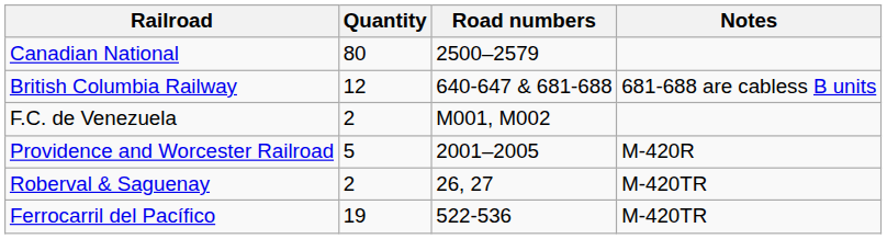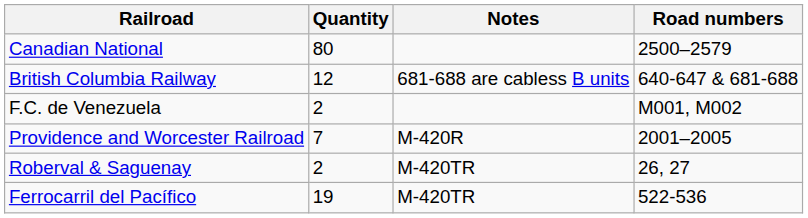 <table class="wikitable">
 <tr>
 <th>Railroad</th>
 <th>Quantity</th>
+<th>Notes</th>
 <th>Road numbers</th>
-<th>Notes</th>
 </tr>
 <tr>
 <td><a href='#'>Canadian National</a></td>
 <td>80</td>
+<td></td>
 <td>2500–2579</td>
-<td></td>
 </tr>
 <tr 3502 and 3508 were used as generators during an ice storm in 1998.>
 <td><a href='#'>British Columbia Railway</a></td>
 <td>12</td>
+<td>681-688 are cabless <a href='#'>B units</a></td>
 <td>640-647 & 681-688</td>
-<td>681-688 are cabless <a href='#'>B units</a></td>
 </tr>
 <tr>
 <td>F.C. de Venezuela</td>
 <td>2</td>
+<td></td>
 <td>M001, M002</td>
-<td></td>
 </tr>
 <tr>
 <td><a href='#'>Providence and Worcester Railroad</a></td>
-<td>5</td>
+<td>7</td>
+<td>M-420R</td>
 <td>2001–2005</td>
-<td>M-420R</td>
 </tr>
 <tr>
 <td><a href='#'>Roberval & Saguenay</a></td>
 <td>2</td>
+<td>M-420TR</td>
 <td>26, 27</td>
-<td>M-420TR</td>
 </tr>
 <tr>
 <td><a href='#'>Ferrocarril del Pacífico</a></td>
 <td>19</td>
+<td>M-420TR</td>
 <td>522-536</td>
-<td>M-420TR</td>
 </tr>
 </table>
